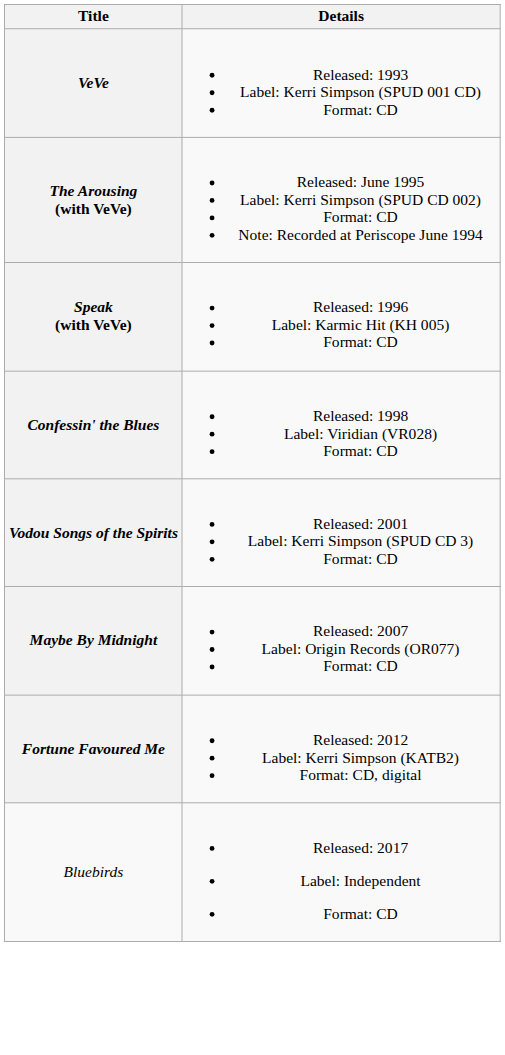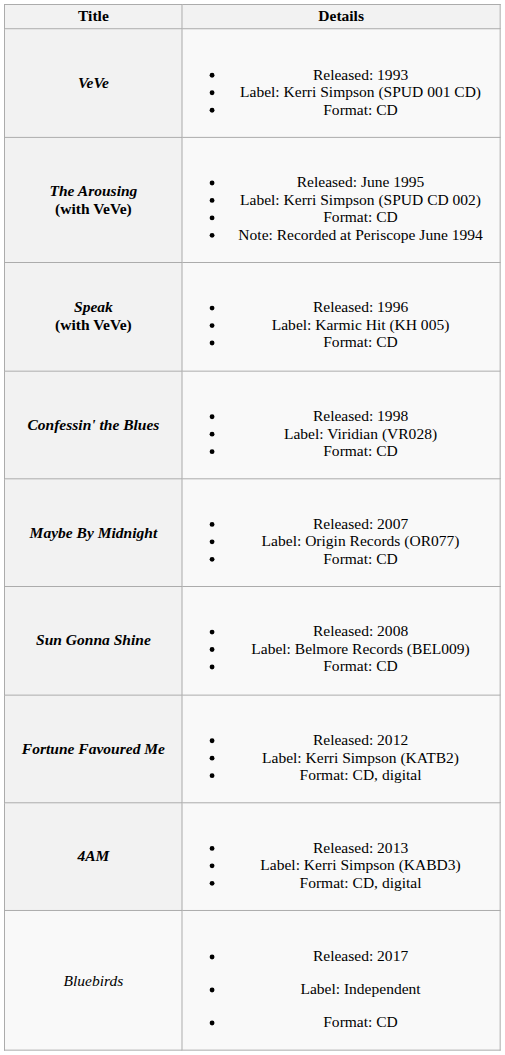 <table class="wikitable plainrowheaders" style="text-align:center;" border="1">
 <tr>
 <th scope="col" style="width:11em;">Title</th>
 <th scope="col" style="width:20em;">Details</th>
 </tr>
 <tr>
 <th scope="row"><em>VeVe</em></th>
 <td><br><ul><li>Released: 1993</li><li>Label: Kerri Simpson (SPUD 001 CD)</li><li>Format: CD</li></ul></td>
 </tr>
 <tr>
 <th scope="row"><em>The Arousing</em> <br> (with VeVe)</th>
 <td><br><ul><li>Released: June 1995</li><li>Label: Kerri Simpson (SPUD CD 002)</li><li>Format: CD</li><li>Note: Recorded at Periscope June 1994</li></ul></td>
 </tr>
 <tr>
 <th scope="row"><em>Speak</em> <br> (with VeVe)</th>
 <td><br><ul><li>Released: 1996</li><li>Label: Karmic Hit (KH 005)</li><li>Format: CD</li></ul></td>
 </tr>
 <tr>
 <th scope="row"><em>Confessin' the Blues</em></th>
 <td><br><ul><li>Released: 1998</li><li>Label: Viridian (VR028)</li><li>Format: CD</li></ul></td>
 </tr>
 <tr>
-<th scope="row"><em>Vodou Songs of the Spirits</em></th>
-<td><br><ul><li>Released: 2001</li><li>Label: Kerri Simpson (SPUD CD 3)</li><li>Format: CD</li></ul></td>
+<th scope="row"><em>Maybe By Midnight</em></th>
+<td><br><ul><li>Released: 2007</li><li>Label: Origin Records (OR077)</li><li>Format: CD</li></ul></td>
 </tr>
 <tr>
-<th scope="row"><em>Maybe By Midnight</em></th>
-<td><br><ul><li>Released: 2007</li><li>Label: Origin Records (OR077)</li><li>Format: CD</li></ul></td>
+<th scope="row"><em>Sun Gonna Shine</em></th>
+<td><br><ul><li>Released: 2008</li><li>Label: Belmore Records (BEL009)</li><li>Format: CD</li></ul></td>
 </tr>
 <tr>
 <th scope="row"><em>Fortune Favoured Me</em></th>
 <td><br><ul><li>Released: 2012</li><li>Label: Kerri Simpson (KATB2)</li><li>Format: CD, digital</li></ul></td>
 </tr>
 <tr>
+<th scope="row"><em>4AM</em></th>
+<td><br><ul><li>Released: 2013</li><li>Label: Kerri Simpson (KABD3)</li><li>Format: CD, digital</li></ul></td>
+</tr>
+<tr>
 <td><em>Bluebirds</em></td>
 <td><br><ul><li>Released: 2017</li></ul><ul><li>Label: Independent</li></ul><ul><li>Format: CD</li></ul></td>
 </tr>
 </table>
